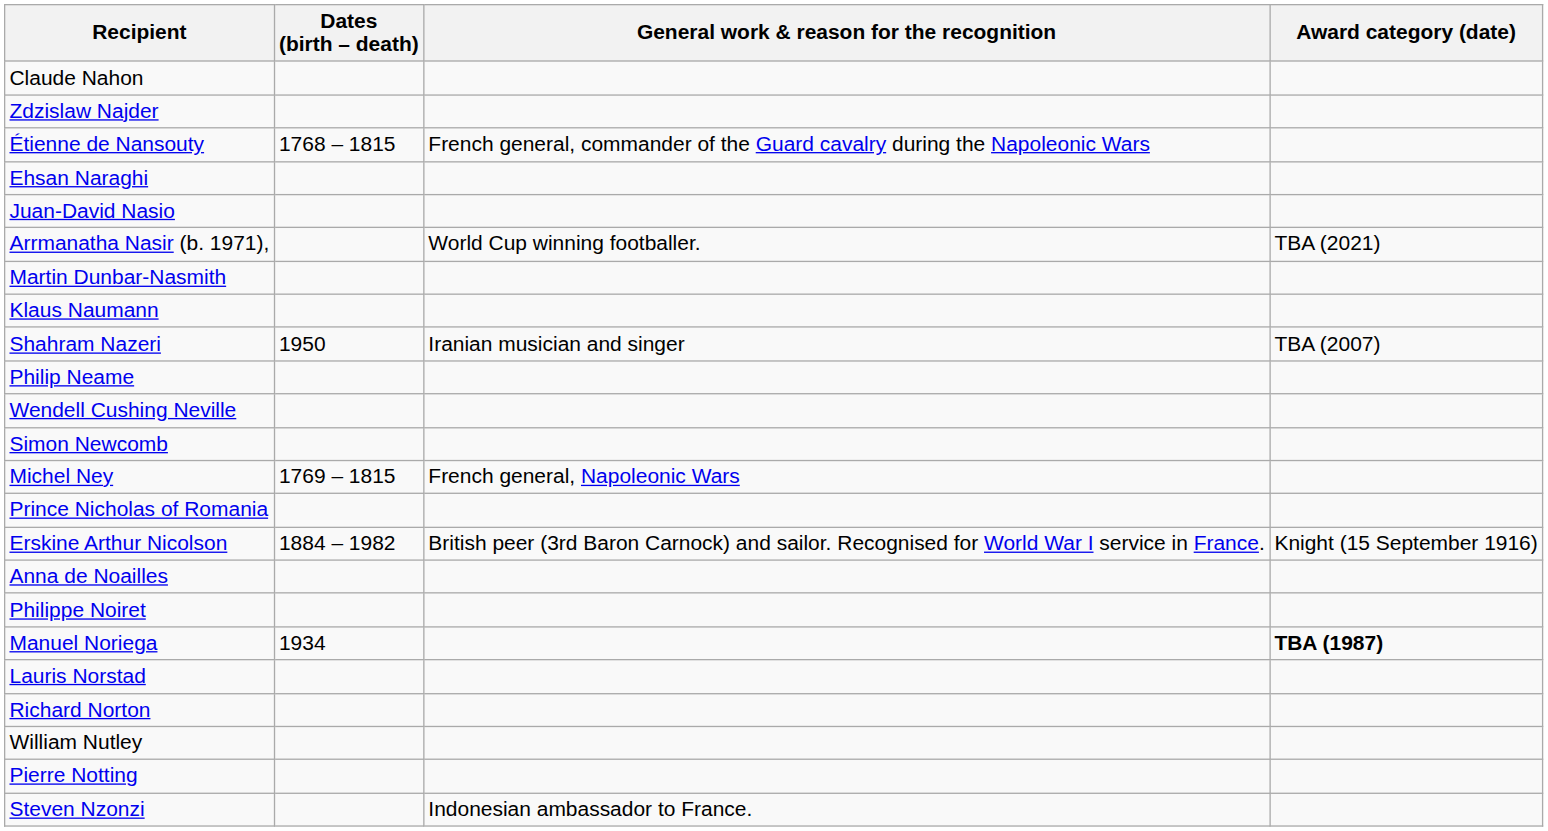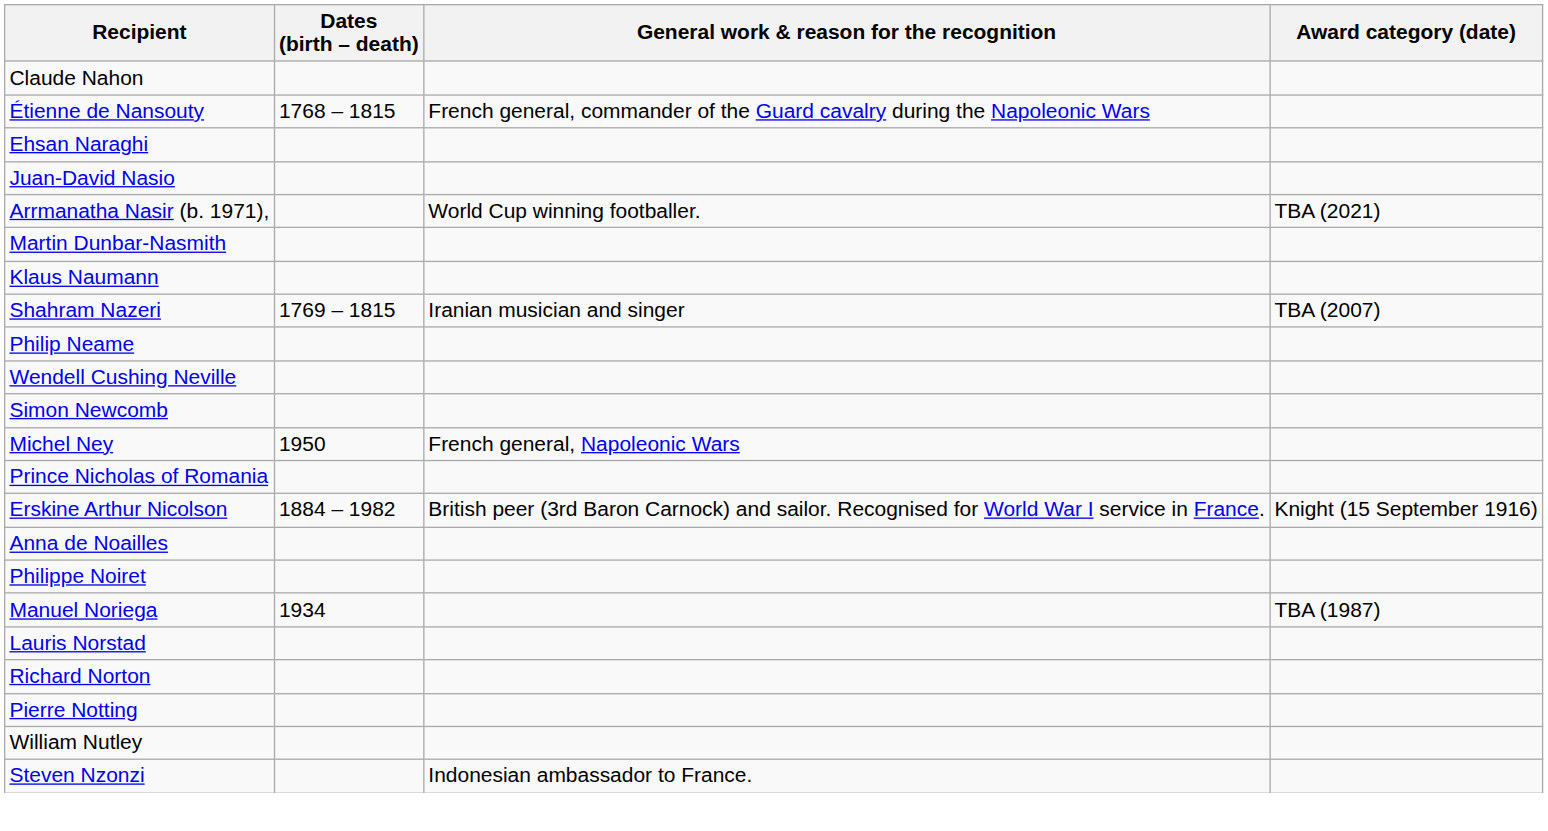 <table class="wikitable sortable static-row-numbers"|>
 <tr>
 <th>Recipient</th>
 <th style="white-space: nowrap;">Dates<br>(birth – death)</th>
 <th>General work & reason for the recognition</th>
 <th style="white-space: nowrap">Award category (date)</th>
 </tr>
 <tr>
 <td>Claude Nahon</td>
-<td></td>
-<td></td>
-<td style="white-space: nowrap; text-align:left"></td>
-</tr>
-<tr>
-<td><a href='#'>Zdzislaw Najder</a></td>
 <td></td>
 <td></td>
 <td style="white-space: nowrap; text-align:left"></td>
 </tr>
 <tr>
 <td><a href='#'>Étienne de Nansouty</a></td>
 <td>1768 – 1815</td>
 <td>French general, commander of the <a href='#'>Guard cavalry</a> during the <a href='#'>Napoleonic Wars</a></td>
 <td style="white-space: nowrap; text-align:left"></td>
 </tr>
 <tr>
 <td><a href='#'>Ehsan Naraghi</a></td>
 <td></td>
 <td></td>
 <td style="white-space: nowrap; text-align:left"></td>
 </tr>
 <tr>
 <td><a href='#'>Juan-David Nasio</a></td>
 <td></td>
 <td></td>
 <td style="white-space: nowrap; text-align:left"></td>
 </tr>
 <tr>
 <td><a href='#'>Arrmanatha Nasir</a> (b. 1971),</td>
 <td></td>
 <td>World Cup winning footballer.</td>
 <td style="white-space: nowrap; text-align:left">TBA (2021)</td>
 </tr>
 <tr>
 <td><a href='#'>Martin Dunbar-Nasmith</a></td>
 <td></td>
 <td></td>
 <td style="white-space: nowrap; text-align:left"></td>
 </tr>
 <tr>
 <td><a href='#'>Klaus Naumann</a></td>
 <td></td>
 <td></td>
 <td style="white-space: nowrap; text-align:left"></td>
 </tr>
 <tr>
 <td><a href='#'>Shahram Nazeri</a></td>
-<td>1950</td>
+<td>1769 – 1815</td>
 <td>Iranian musician and singer</td>
 <td style="white-space: nowrap; text-align:left">TBA (2007)</td>
 </tr>
 <tr>
 <td><a href='#'>Philip Neame</a></td>
 <td></td>
 <td></td>
 <td style="white-space: nowrap; text-align:left"></td>
 </tr>
 <tr>
 <td><a href='#'>Wendell Cushing Neville</a></td>
 <td></td>
 <td></td>
 <td style="white-space: nowrap; text-align:left"></td>
 </tr>
 <tr>
 <td><a href='#'>Simon Newcomb</a></td>
 <td></td>
 <td></td>
 <td style="white-space: nowrap; text-align:left"></td>
 </tr>
 <tr>
 <td><a href='#'>Michel Ney</a></td>
-<td>1769 – 1815</td>
+<td>1950</td>
 <td>French general, <a href='#'>Napoleonic Wars</a></td>
 <td style="white-space: nowrap; text-align:left"></td>
 </tr>
 <tr>
 <td><a href='#'>Prince Nicholas of Romania</a></td>
 <td></td>
 <td></td>
 <td style="white-space: nowrap; text-align:left"></td>
 </tr>
 <tr>
 <td><a href='#'>Erskine Arthur Nicolson</a></td>
 <td>1884 – 1982</td>
 <td>British peer (3rd Baron Carnock) and sailor. Recognised for <a href='#'>World War I</a> service in <a href='#'>France</a>.</td>
 <td style="white-space: nowrap; text-align:left">Knight (15 September 1916)</td>
 </tr>
 <tr>
 <td><a href='#'>Anna de Noailles</a></td>
 <td></td>
 <td></td>
 <td style="white-space: nowrap; text-align:left"></td>
 </tr>
 <tr>
 <td><a href='#'>Philippe Noiret</a></td>
 <td></td>
 <td></td>
 <td style="white-space: nowrap; text-align:left"></td>
 </tr>
 <tr>
 <td><a href='#'>Manuel Noriega</a></td>
 <td>1934</td>
 <td></td>
-<td style="white-space: nowrap; text-align:left"><strong>TBA (1987)</strong></td>
+<td style="white-space: nowrap; text-align:left">TBA (1987)</td>
 </tr>
 <tr>
 <td><a href='#'>Lauris Norstad</a></td>
 <td></td>
 <td></td>
 <td style="white-space: nowrap; text-align:left"></td>
 </tr>
 <tr>
 <td><a href='#'>Richard Norton</a></td>
 <td></td>
 <td></td>
 <td style="white-space: nowrap; text-align:left"></td>
 </tr>
 <tr>
-<td>William Nutley</td>
+<td><a href='#'>Pierre Notting</a></td>
 <td></td>
 <td></td>
 <td style="white-space: nowrap; text-align:left"></td>
 </tr>
 <tr>
-<td><a href='#'>Pierre Notting</a></td>
+<td>William Nutley</td>
 <td></td>
 <td></td>
 <td style="white-space: nowrap; text-align:left"></td>
 </tr>
 <tr>
 <td><a href='#'>Steven Nzonzi</a></td>
 <td></td>
 <td>Indonesian ambassador to France.</td>
 <td style="white-space: nowrap; text-align:left"></td>
 </tr>
 </table>
